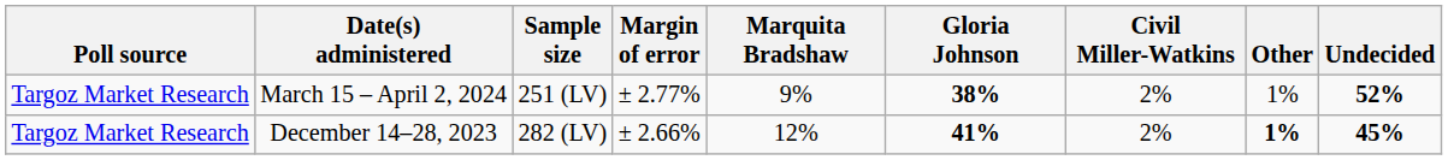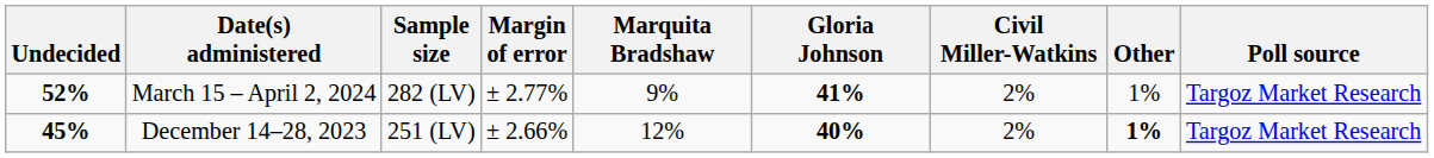 <table class="wikitable sortable mw-datatable" style="font-size:90%;text-align:center">
 <tr valign=bottom>
-<th class="unsortable">Poll source</th>
+<th class="unsortable">Undecided</th>
 <th class="unsortable">Date(s)<br>administered</th>
 <th class="unsortable">Sample<br>size</th>
 <th class="unsortable">Margin<br>of error</th>
 <th class="unsortable" style="width:100px;">Marquita<br>Bradshaw</th>
 <th class="unsortable" style="width:100px;">Gloria<br>Johnson</th>
 <th class="unsortable" style="width:100px;">Civil<br>Miller-Watkins</th>
 <th class="unsortable">Other</th>
-<th class="unsortable">Undecided</th>
+<th class="unsortable">Poll source</th>
 </tr>
 <tr>
-<td style="text-align:left;"><a href='#'>Targoz Market Research</a></td>
+<td><strong>52%</strong></td>
 <td>March 15 – April 2, 2024</td>
-<td>251 (LV)</td>
+<td>282 (LV)</td>
 <td>± 2.77%</td>
 <td>9%</td>
-<td><strong>38%</strong></td>
+<td><strong>41%</strong></td>
 <td>2%</td>
 <td>1%</td>
-<td><strong>52%</strong></td>
+<td style="text-align:left;"><a href='#'>Targoz Market Research</a></td>
 </tr>
 <tr>
-<td style="text-align:left;"><a href='#'>Targoz Market Research</a></td>
+<td><strong>45%</strong></td>
 <td>December 14–28, 2023</td>
-<td>282 (LV)</td>
+<td>251 (LV)</td>
 <td>± 2.66%</td>
 <td>12%</td>
-<td><strong>41%</strong></td>
+<td><strong>40%</strong></td>
 <td>2%</td>
 <td><strong>1%</strong></td>
-<td><strong>45%</strong></td>
+<td style="text-align:left;"><a href='#'>Targoz Market Research</a></td>
 </tr>
 </table>
